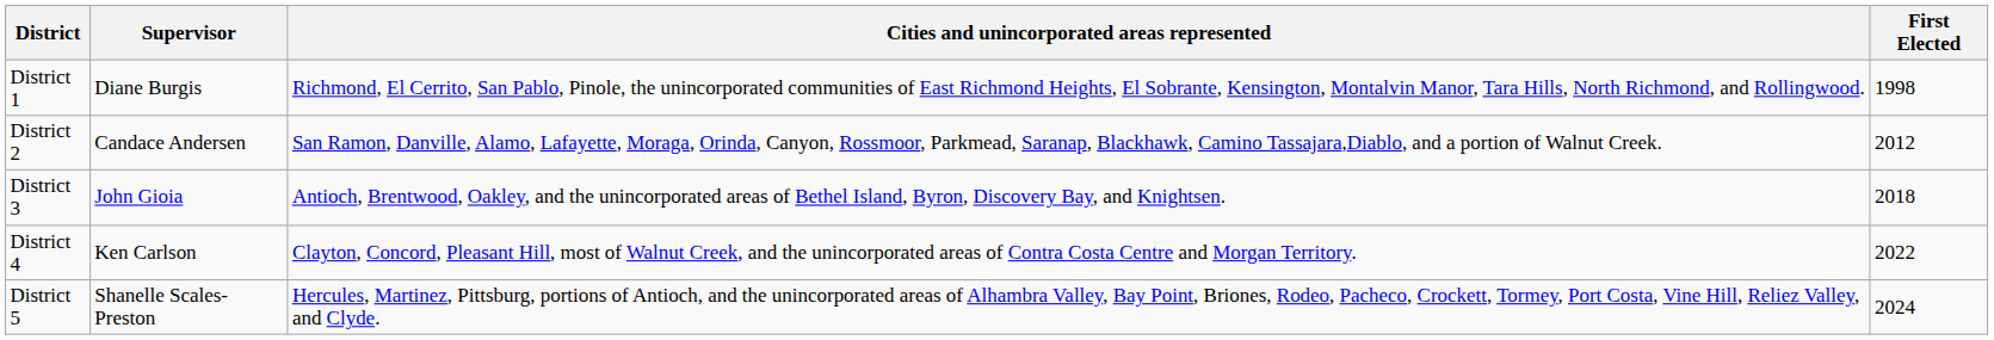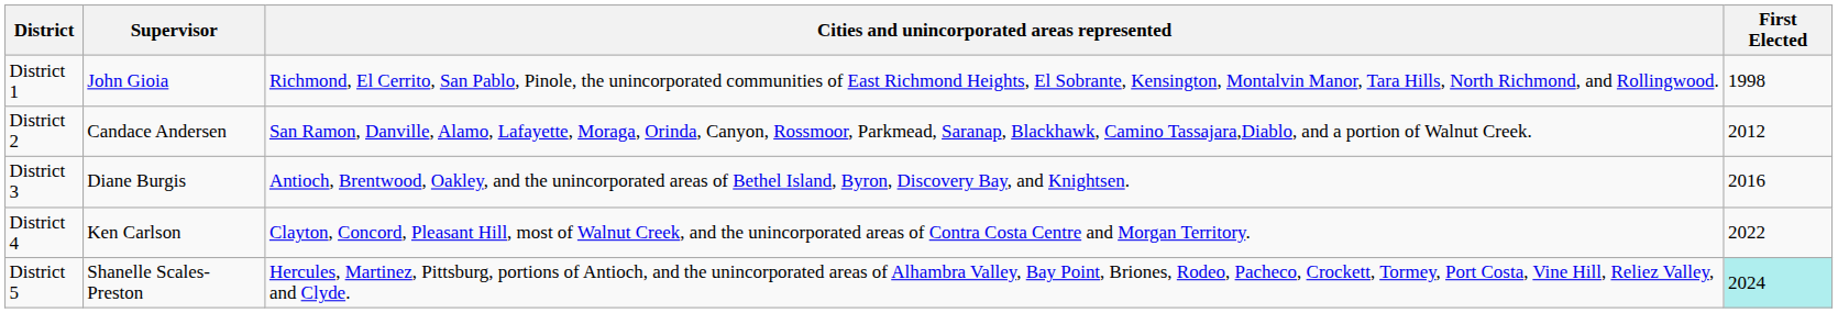 <table class="wikitable">
 <tr>
 <th>District</th>
 <th>Supervisor</th>
 <th>Cities and unincorporated areas represented</th>
 <th>First Elected</th>
 </tr>
 <tr>
 <td>District 1</td>
-<td>Diane Burgis</td>
+<td><a href='#'>John Gioia</a></td>
 <td><a href='#'>Richmond</a>, <a href='#'>El Cerrito</a>, <a href='#'>San Pablo</a>, Pinole, the unincorporated communities of <a href='#'>East Richmond Heights</a>, <a href='#'>El Sobrante</a>, <a href='#'>Kensington</a>, <a href='#'>Montalvin Manor</a>, <a href='#'>Tara Hills</a>, <a href='#'>North Richmond</a>, and <a href='#'>Rollingwood</a>.</td>
 <td>1998</td>
 </tr>
 <tr>
 <td>District 2</td>
 <td>Candace Andersen</td>
 <td><a href='#'>San Ramon</a>, <a href='#'>Danville</a>, <a href='#'>Alamo</a>, <a href='#'>Lafayette</a>, <a href='#'>Moraga</a>, <a href='#'>Orinda</a>, Canyon, <a href='#'>Rossmoor</a>, Parkmead, <a href='#'>Saranap</a>, <a href='#'>Blackhawk</a>, <a href='#'>Camino Tassajara</a>,<a href='#'>Diablo</a>, and a portion of Walnut Creek.</td>
 <td>2012</td>
 </tr>
 <tr>
 <td>District 3</td>
-<td><a href='#'>John Gioia</a></td>
+<td>Diane Burgis</td>
 <td><a href='#'>Antioch</a>, <a href='#'>Brentwood</a>, <a href='#'>Oakley</a>, and the unincorporated areas of <a href='#'>Bethel Island</a>, <a href='#'>Byron</a>, <a href='#'>Discovery Bay</a>, and <a href='#'>Knightsen</a>.</td>
-<td>2018</td>
+<td>2016</td>
 </tr>
 <tr>
 <td>District 4</td>
 <td>Ken Carlson</td>
 <td><a href='#'>Clayton</a>, <a href='#'>Concord</a>, <a href='#'>Pleasant Hill</a>, most of <a href='#'>Walnut Creek</a>, and the unincorporated areas of <a href='#'>Contra Costa Centre</a> and <a href='#'>Morgan Territory</a>.</td>
 <td>2022</td>
 </tr>
 <tr>
 <td>District 5</td>
 <td>Shanelle Scales-Preston</td>
 <td><a href='#'>Hercules</a>, <a href='#'>Martinez</a>, Pittsburg, portions of Antioch, and the unincorporated areas of <a href='#'>Alhambra Valley</a>, <a href='#'>Bay Point</a>, Briones, <a href='#'>Rodeo</a>, <a href='#'>Pacheco</a>, <a href='#'>Crockett</a>, <a href='#'>Tormey</a>, <a href='#'>Port Costa</a>, <a href='#'>Vine Hill</a>, <a href='#'>Reliez Valley</a>, and <a href='#'>Clyde</a>.</td>
-<td>2024</td>
+<td style="background: paleturquoise;">2024</td>
 </tr>
 </table>
